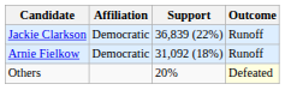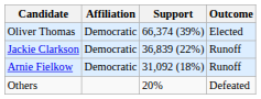 <table class="wikitable">
 <tr>
 <th>Candidate</th>
 <th>Affiliation</th>
 <th>Support</th>
 <th>Outcome</th>
+</tr>
+<tr>
+<td bgcolor=#DDEEFF>Oliver Thomas</td>
+<td bgcolor=#DDEEFF>Democratic</td>
+<td bgcolor=#DDEEFF>66,374 (39%)</td>
+<td bgcolor=#DDEEFF>Elected</td>
 </tr>
 <tr>
 <td bgcolor=#DDEEFF><a href='#'>Jackie Clarkson</a></td>
 <td bgcolor=#DDEEFF>Democratic</td>
 <td bgcolor=#DDEEFF>36,839 (22%)</td>
 <td bgcolor=#DDEEFF>Runoff</td>
 </tr>
 <tr>
 <td bgcolor=#DDEEFF><a href='#'>Arnie Fielkow</a></td>
 <td bgcolor=#DDEEFF>Democratic</td>
 <td bgcolor=#DDEEFF>31,092 (18%)</td>
 <td bgcolor=#DDEEFF>Runoff</td>
 </tr>
 <tr>
 <td>Others</td>
 <td></td>
 <td>20%</td>
-<td style="background: lightyellow;">Defeated</td>
+<td>Defeated</td>
 </tr>
 </table>
